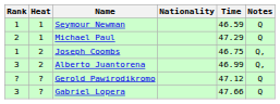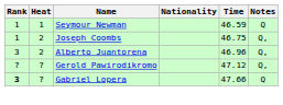 <table class="wikitable sortable" style="text-align:center; font-size:95%">
 <tr>
 <th>Rank</th>
 <th>Heat</th>
 <th>Name</th>
 <th>Nationality</th>
 <th>Time</th>
 <th>Notes</th>
 </tr>
 <tr bgcolor=ccffcc>
 <td>1</td>
 <td>1</td>
 <td align=left><a href='#'>Seymour Newman</a></td>
 <td align=left></td>
 <td>46.59</td>
 <td>Q</td>
 </tr>
 <tr bgcolor=ccffcc>
-<td>2</td>
-<td>1</td>
-<td align=left><a href='#'>Michael Paul</a></td>
-<td align=left></td>
-<td>47.29</td>
-<td>Q</td>
-</tr>
-<tr bgcolor=ccffcc>
 <td>1</td>
 <td>2</td>
 <td align=left><a href='#'>Joseph Coombs</a></td>
 <td align=left></td>
 <td>46.75</td>
 <td>Q, </td>
 </tr>
 <tr bgcolor=ccffcc>
 <td>3</td>
 <td>2</td>
 <td align=left><a href='#'>Alberto Juantorena</a></td>
 <td align=left></td>
-<td>46.99</td>
+<td>46.96</td>
 <td>Q, </td>
 </tr>
 <tr bgcolor=ccffcc>
 <td>?</td>
 <td>?</td>
 <td align=left><a href='#'>Gerold Pawirodikromo</a></td>
 <td align=left></td>
 <td>47.12</td>
-<td>Q</td>
+<td>Q, </td>
 </tr>
 <tr bgcolor=ccffcc>
-<td>3</td>
+<td><strong>3</strong></td>
 <td>?</td>
 <td align=left><a href='#'>Gabriel Lopera</a></td>
 <td align=left></td>
 <td>47.66</td>
 <td>Q</td>
 </tr>
 </table>
